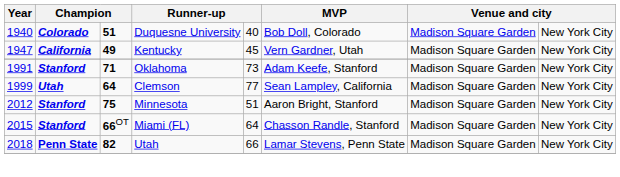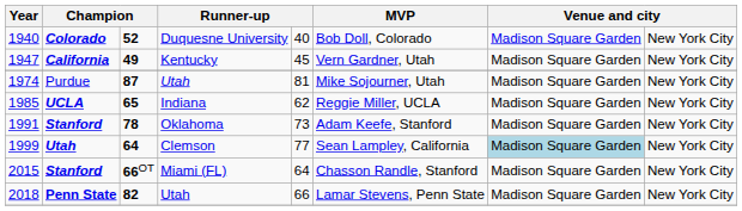 <table class="wikitable">
 <tr>
 <th scope="col">Year</th>
 <th colspan="2" scope="col">Champion</th>
 <th colspan="2" scope="col">Runner-up</th>
 <th scope="col">MVP</th>
 <th colspan="2" scope="col">Venue and city</th>
 </tr>
 <tr>
 <td><a href='#'>1940</a></td>
 <td><strong><em><a href='#'>Colorado</a></em></strong></td>
-<td><strong>51</strong></td>
+<td><strong>52</strong></td>
 <td><a href='#'>Duquesne University</a></td>
 <td>40</td>
 <td><a href='#'>Bob Doll</a>, Colorado</td>
 <td><a href='#'>Madison Square Garden</a></td>
 <td>New York City</td>
 </tr>
 <tr>
 <td><a href='#'>1947</a></td>
 <td><strong><em><a href='#'>California</a></em></strong></td>
 <td><strong>49</strong></td>
 <td><a href='#'>Kentucky</a></td>
 <td>45</td>
 <td><a href='#'>Vern Gardner</a>, Utah</td>
 <td>Madison Square Garden</td>
 <td>New York City</td>
 </tr>
 <tr>
 </tr>
 <tr>
+<td><a href='#'>1974</a></td>
+<td><a href='#'>Purdue</a></td>
+<td><strong>87</strong></td>
+<td><em><a href='#'>Utah</a></em></td>
+<td>81</td>
+<td><a href='#'>Mike Sojourner</a>, Utah</td>
+<td>Madison Square Garden</td>
+<td>New York City</td>
+</tr>
+<tr>
+<td><a href='#'>1985</a></td>
+<td><strong><em><a href='#'>UCLA</a></em></strong></td>
+<td><strong>65</strong></td>
+<td><a href='#'>Indiana</a></td>
+<td>62</td>
+<td><a href='#'>Reggie Miller</a>, UCLA</td>
+<td>Madison Square Garden</td>
+<td>New York City</td>
+</tr>
+<tr>
 <td><a href='#'>1991</a></td>
 <td><strong><em><a href='#'>Stanford</a></em></strong></td>
-<td><strong>71</strong></td>
+<td><strong>78</strong></td>
 <td><a href='#'>Oklahoma</a></td>
 <td>73</td>
 <td><a href='#'>Adam Keefe</a>, Stanford</td>
 <td>Madison Square Garden</td>
 <td>New York City</td>
 </tr>
 <tr>
 <td><a href='#'>1999</a></td>
 <td><strong><em><a href='#'>Utah</a></em></strong></td>
 <td><strong>64</strong></td>
 <td><a href='#'>Clemson</a></td>
 <td>77</td>
 <td><a href='#'>Sean Lampley</a>, California</td>
-<td>Madison Square Garden</td>
-<td>New York City</td>
-</tr>
-<tr>
-<td><a href='#'>2012</a></td>
-<td><strong><em><a href='#'>Stanford</a></em></strong></td>
-<td><strong>75</strong></td>
-<td><a href='#'>Minnesota</a></td>
-<td>51</td>
-<td>Aaron Bright, Stanford</td>
-<td>Madison Square Garden</td>
+<td style="background: lightblue;">Madison Square Garden</td>
 <td>New York City</td>
 </tr>
 <tr>
 <td><a href='#'>2015</a></td>
 <td><strong><em><a href='#'>Stanford</a></em></strong></td>
 <td><strong>66</strong><sup>OT</sup></td>
 <td><a href='#'>Miami (FL)</a></td>
 <td>64</td>
 <td><a href='#'>Chasson Randle</a>, Stanford</td>
 <td>Madison Square Garden</td>
 <td>New York City</td>
 </tr>
 <tr>
 <td><a href='#'>2018</a></td>
 <td><strong><a href='#'>Penn State</a></strong></td>
 <td><strong>82</strong></td>
 <td><a href='#'>Utah</a></td>
 <td>66</td>
 <td><a href='#'>Lamar Stevens</a>, Penn State</td>
 <td>Madison Square Garden</td>
 <td>New York City</td>
 </tr>
 <tr>
 </tr>
 </table>
